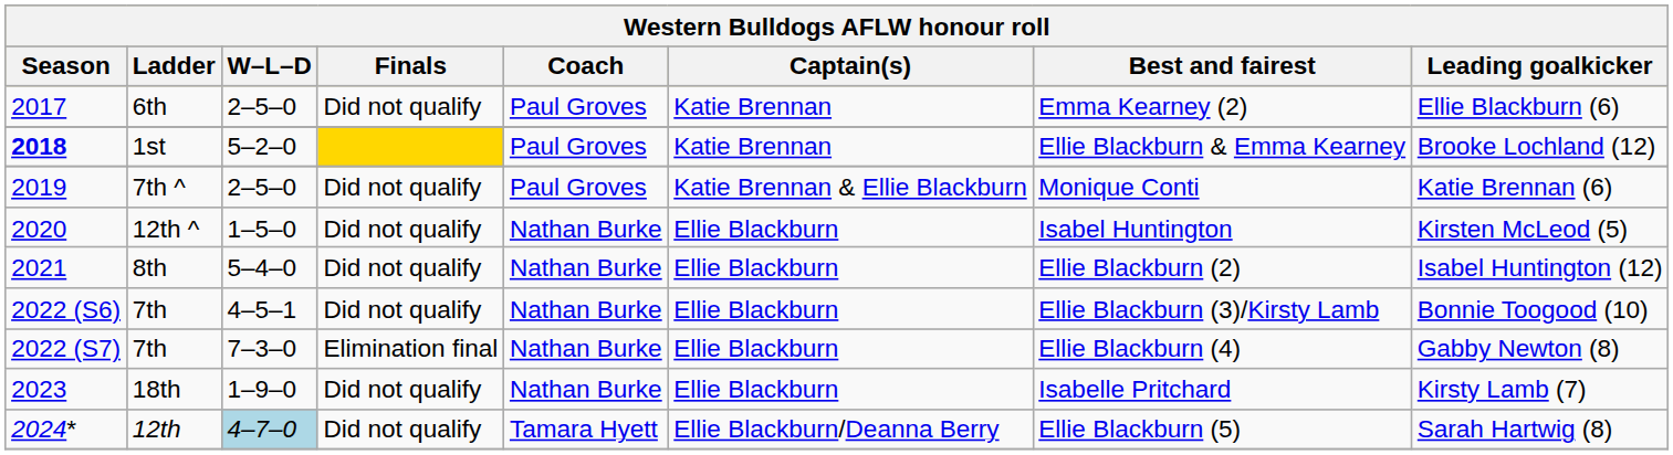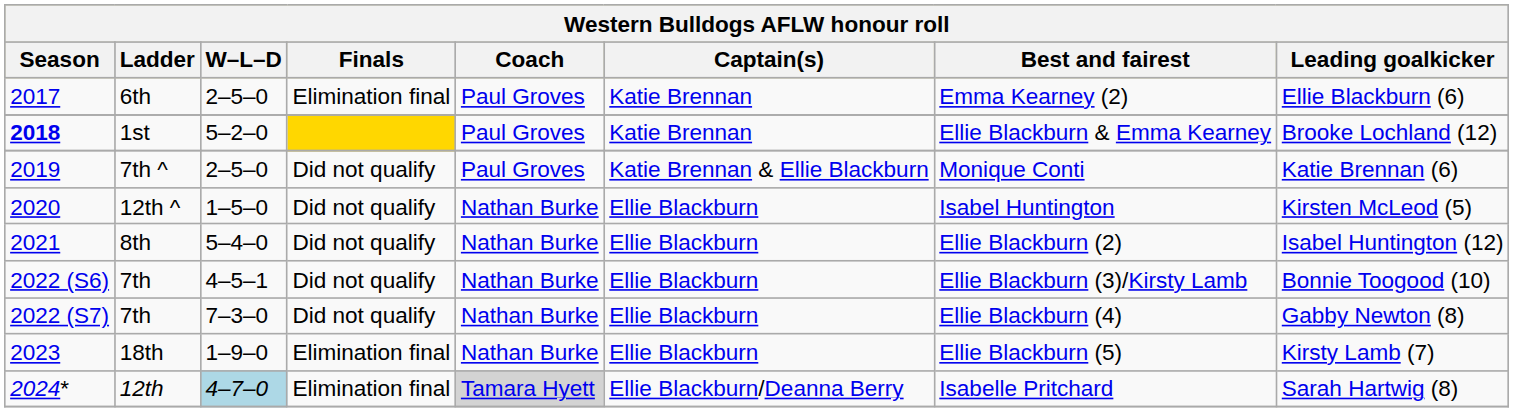 <table class="wikitable">
 <tr style="background:#bdb76b;font-size: 87%">
 <th colspan="9">Western Bulldogs AFLW honour roll</th>
 </tr>
 <tr style="background:#bdb76b;font-size: 87%;">
 <th>Season</th>
 <th>Ladder</th>
 <th>W–L–D</th>
 <th>Finals</th>
 <th>Coach</th>
 <th>Captain(s)</th>
 <th>Best and fairest</th>
 <th>Leading goalkicker</th>
 </tr>
 <tr style="font-size: 87%;">
 <td><a href='#'>2017</a></td>
 <td>6th</td>
 <td>2–5–0</td>
-<td>Did not qualify</td>
+<td>Elimination final</td>
 <td><a href='#'>Paul Groves</a></td>
 <td><a href='#'>Katie Brennan</a></td>
 <td><a href='#'>Emma Kearney</a> (2)</td>
 <td><a href='#'>Ellie Blackburn</a> (6)</td>
 </tr>
 <tr>
 </tr>
 <tr style="font-size: 87%;">
 <td><strong><a href='#'>2018</a></strong></td>
 <td>1st</td>
 <td>5–2–0</td>
 <td bgcolor="gold" div style="text-align: center;"></td>
 <td><a href='#'>Paul Groves</a></td>
 <td><a href='#'>Katie Brennan</a></td>
 <td><a href='#'>Ellie Blackburn</a> & <a href='#'>Emma Kearney</a></td>
 <td><a href='#'>Brooke Lochland</a> (12)</td>
 </tr>
 <tr>
 </tr>
 <tr style="font-size: 87%;">
 <td><a href='#'>2019</a></td>
 <td>7th ^</td>
 <td>2–5–0</td>
 <td>Did not qualify</td>
 <td><a href='#'>Paul Groves</a></td>
 <td><a href='#'>Katie Brennan</a> & <a href='#'>Ellie Blackburn</a></td>
 <td><a href='#'>Monique Conti</a></td>
 <td><a href='#'>Katie Brennan</a> (6)</td>
 </tr>
 <tr style="font-size: 87%;">
 <td><a href='#'>2020</a></td>
 <td>12th ^</td>
 <td>1–5–0</td>
 <td>Did not qualify</td>
 <td><a href='#'>Nathan Burke</a></td>
 <td><a href='#'>Ellie Blackburn</a></td>
 <td><a href='#'>Isabel Huntington</a></td>
 <td><a href='#'>Kirsten McLeod</a> (5)</td>
 </tr>
 <tr style="font-size: 87%;">
 <td><a href='#'>2021</a></td>
 <td>8th</td>
 <td>5–4–0</td>
 <td>Did not qualify</td>
 <td><a href='#'>Nathan Burke</a></td>
 <td><a href='#'>Ellie Blackburn</a></td>
 <td><a href='#'>Ellie Blackburn</a> (2)</td>
 <td><a href='#'>Isabel Huntington</a> (12)</td>
 </tr>
 <tr style="font-size: 87%;">
 <td><a href='#'>2022 (S6)</a></td>
 <td>7th</td>
 <td>4–5–1</td>
 <td>Did not qualify</td>
 <td><a href='#'>Nathan Burke</a></td>
 <td><a href='#'>Ellie Blackburn</a></td>
 <td><a href='#'>Ellie Blackburn</a> (3)/<a href='#'>Kirsty Lamb</a></td>
 <td><a href='#'>Bonnie Toogood</a> (10)</td>
 </tr>
 <tr style="font-size: 87%;">
 <td><a href='#'>2022 (S7)</a></td>
 <td>7th</td>
 <td>7–3–0</td>
-<td>Elimination final</td>
+<td>Did not qualify</td>
 <td><a href='#'>Nathan Burke</a></td>
 <td><a href='#'>Ellie Blackburn</a></td>
 <td><a href='#'>Ellie Blackburn</a> (4)</td>
 <td><a href='#'>Gabby Newton</a> (8)</td>
 </tr>
 <tr style="font-size: 87%;">
 <td><a href='#'>2023</a></td>
 <td>18th</td>
 <td>1–9–0</td>
-<td>Did not qualify</td>
+<td>Elimination final</td>
 <td><a href='#'>Nathan Burke</a></td>
 <td><a href='#'>Ellie Blackburn</a></td>
-<td><a href='#'>Isabelle Pritchard</a></td>
+<td><a href='#'>Ellie Blackburn</a> (5)</td>
 <td><a href='#'>Kirsty Lamb</a> (7)</td>
 </tr>
 <tr style="font-size: 87%;">
 <td><em><a href='#'>2024</a></em>*</td>
 <td><em>12th</em></td>
 <td style="background: lightblue;"><em>4–7–0</em></td>
-<td>Did not qualify</td>
-<td><a href='#'>Tamara Hyett</a></td>
+<td>Elimination final</td>
+<td style="background: lightgrey;"><a href='#'>Tamara Hyett</a></td>
 <td><a href='#'>Ellie Blackburn</a>/<a href='#'>Deanna Berry</a></td>
-<td><a href='#'>Ellie Blackburn</a> (5)</td>
+<td><a href='#'>Isabelle Pritchard</a></td>
 <td><a href='#'>Sarah Hartwig</a> (8)</td>
 </tr>
 <tr>
 </tr>
 </table>
